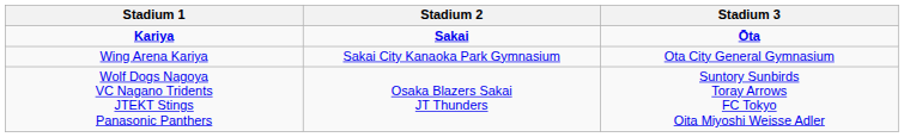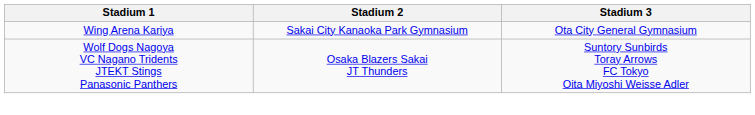 <table class=wikitable style=text-align:center>
 <tr>
 <th width=25%>Stadium 1</th>
 <th width=25%>Stadium 2</th>
 <th width=25%>Stadium 3</th>
-</tr>
-<tr>
-<td><strong><a href='#'>Kariya</a></strong></td>
-<td><strong><a href='#'>Sakai</a></strong></td>
-<td><strong><a href='#'>Ōta</a></strong></td>
 </tr>
 <tr>
 <td><a href='#'>Wing Arena Kariya</a></td>
 <td><a href='#'>Sakai City Kanaoka Park Gymnasium</a></td>
 <td><a href='#'>Ota City General Gymnasium</a></td>
 </tr>
 <tr>
 <td><a href='#'>Wolf Dogs Nagoya</a><br><a href='#'>VC Nagano Tridents</a><br><a href='#'>JTEKT Stings</a><br><a href='#'>Panasonic Panthers</a></td>
 <td><a href='#'>Osaka Blazers Sakai</a><br><a href='#'>JT Thunders</a></td>
 <td><a href='#'>Suntory Sunbirds</a><br><a href='#'>Toray Arrows</a><br><a href='#'>FC Tokyo</a><br><a href='#'>Oita Miyoshi Weisse Adler</a></td>
 </tr>
 </table>
